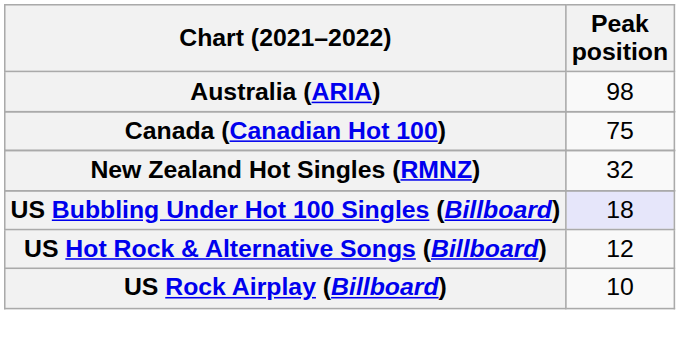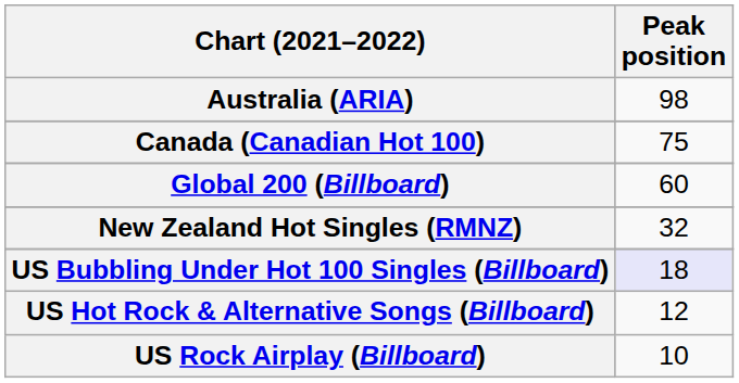 <table class="wikitable sortable plainrowheaders" style="text-align:center">
 <tr>
 <th scope="col">Chart (2021–2022)</th>
 <th scope="col">Peak<br>position</th>
 </tr>
 <tr>
 <th scope="row">Australia (<a href='#'>ARIA</a>)</th>
 <td>98</td>
 </tr>
 <tr>
 </tr>
 <tr>
 <th scope="row">Canada (<a href='#'>Canadian Hot 100</a>)</th>
 <td>75</td>
 </tr>
 <tr>
 </tr>
 <tr>
+</tr>
+<tr>
+<th scope="row"><a href='#'>Global 200</a> (<em><a href='#'>Billboard</a></em>)</th>
+<td>60</td>
 </tr>
 <tr>
 </tr>
 <tr>
 </tr>
 <tr>
 <th scope="row">New Zealand Hot Singles (<a href='#'>RMNZ</a>)</th>
 <td>32</td>
 </tr>
 <tr>
 </tr>
 <tr>
 </tr>
 <tr>
 </tr>
 <tr>
 </tr>
 <tr>
 </tr>
 <tr>
 <th scope="row">US <a href='#'>Bubbling Under Hot 100 Singles</a> (<em><a href='#'>Billboard</a></em>)</th>
 <td style="background: lavender;">18</td>
 </tr>
 <tr>
 <th scope="row">US <a href='#'>Hot Rock & Alternative Songs</a> (<em><a href='#'>Billboard</a></em>)</th>
 <td>12</td>
 </tr>
 <tr>
 <th scope="row">US <a href='#'>Rock Airplay</a> (<em><a href='#'>Billboard</a></em>)</th>
 <td>10</td>
 </tr>
 </table>
